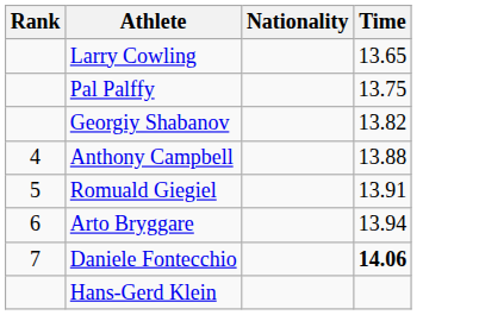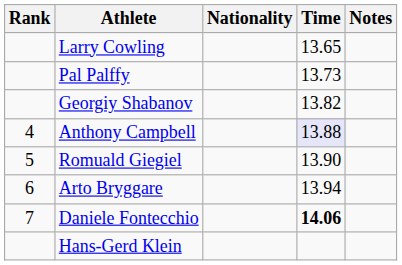 <table class="wikitable sortable" style="text-align:center">
 <tr>
 <th>Rank</th>
 <th>Athlete</th>
 <th>Nationality</th>
 <th>Time</th>
+<th>Notes</th>
 </tr>
 <tr>
 <td></td>
 <td align=left><a href='#'>Larry Cowling</a></td>
 <td align=left></td>
 <td>13.65</td>
+<td></td>
 </tr>
 <tr>
 <td></td>
 <td align=left><a href='#'>Pal Palffy</a></td>
 <td align=left></td>
-<td>13.75</td>
+<td>13.73</td>
+<td></td>
 </tr>
 <tr>
 <td></td>
 <td align=left><a href='#'>Georgiy Shabanov</a></td>
 <td align=left></td>
 <td>13.82</td>
+<td></td>
 </tr>
 <tr>
 <td>4</td>
 <td align=left><a href='#'>Anthony Campbell</a></td>
 <td align=left></td>
-<td>13.88</td>
+<td style="background: lavender;">13.88</td>
+<td></td>
 </tr>
 <tr>
 <td>5</td>
 <td align=left><a href='#'>Romuald Giegiel</a></td>
 <td align=left></td>
-<td>13.91</td>
+<td>13.90</td>
+<td></td>
 </tr>
 <tr>
 <td>6</td>
 <td align=left><a href='#'>Arto Bryggare</a></td>
 <td align=left></td>
 <td>13.94</td>
+<td></td>
 </tr>
 <tr>
 <td>7</td>
 <td align=left><a href='#'>Daniele Fontecchio</a></td>
 <td align=left></td>
 <td><strong>14.06</strong></td>
+<td></td>
 </tr>
 <tr>
 <td></td>
 <td align=left><a href='#'>Hans-Gerd Klein</a></td>
 <td align=left></td>
 <td></td>
+<td></td>
 </tr>
 </table>
